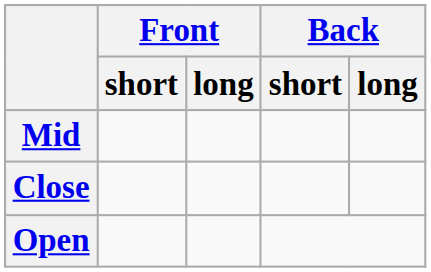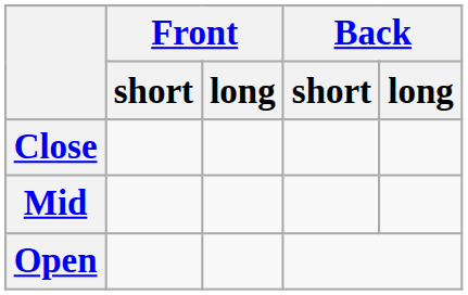 <table class="wikitable" style="text-align: center;">
 <tr>
 <th rowspan="2"></th>
 <th colspan="2"><a href='#'>Front</a></th>
 <th colspan="2"><a href='#'>Back</a></th>
 </tr>
 <tr>
 <th>short</th>
 <th>long</th>
 <th>short</th>
 <th>long</th>
 </tr>
 <tr>
-<th><a href='#'>Mid</a></th>
+<th><a href='#'>Close</a></th>
 <td></td>
 <td></td>
 <td></td>
 <td></td>
 </tr>
 <tr>
-<th><a href='#'>Close</a></th>
+<th><a href='#'>Mid</a></th>
 <td></td>
 <td></td>
 <td></td>
 <td></td>
 </tr>
 <tr>
 <th><a href='#'>Open</a></th>
 <td></td>
 <td></td>
 <td colspan="2"></td>
 </tr>
 </table>
